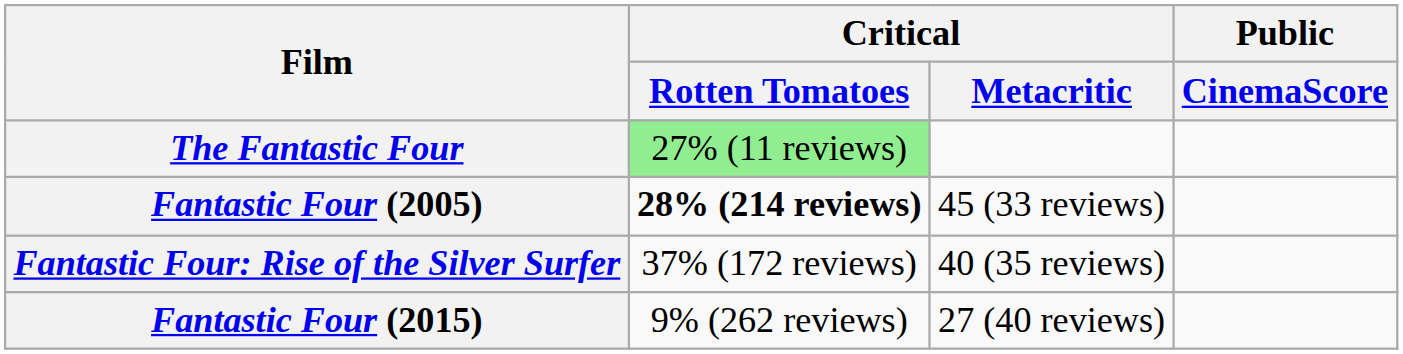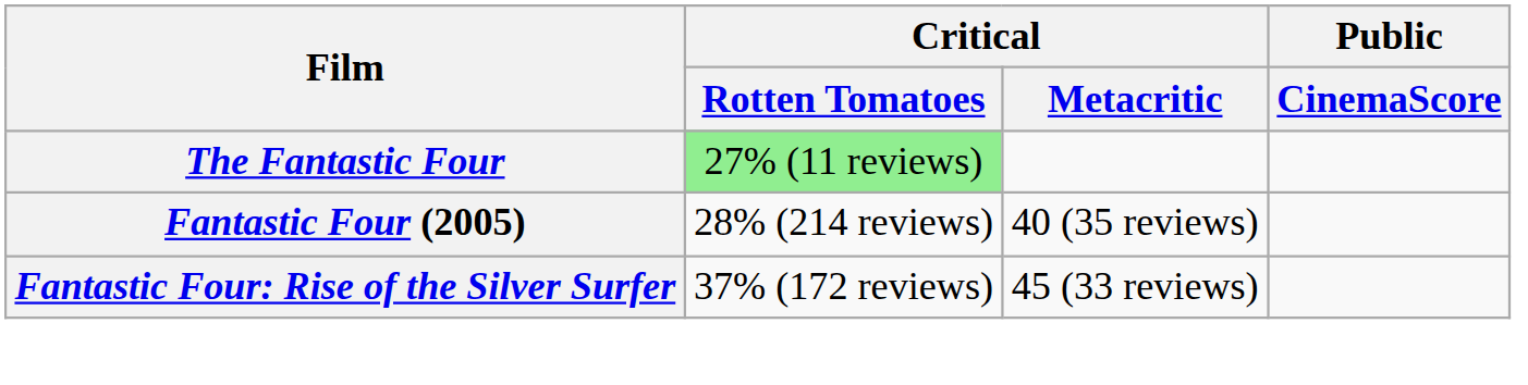 <table class="wikitable plainrowheaders sortable" style="text-align: center;">
 <tr>
 <th scope="col" rowspan="2">Film</th>
 <th scope="col" colspan="2">Critical</th>
 <th scope="col">Public</th>
 </tr>
 <tr>
 <th scope="col"><a href='#'>Rotten Tomatoes</a></th>
 <th scope="col"><a href='#'>Metacritic</a></th>
 <th scope="col" class="unsortable"><a href='#'>CinemaScore</a></th>
 </tr>
 <tr>
 <th scope="row"><em><a href='#'>The Fantastic Four</a></em></th>
 <td style="background: lightgreen;">27% (11 reviews)</td>
 <td></td>
 <td></td>
 </tr>
 <tr>
 <th scope="row"><em><a href='#'>Fantastic Four</a></em> (2005)</th>
-<td><strong>28% (214 reviews)</strong></td>
-<td>45 (33 reviews)</td>
+<td>28% (214 reviews)</td>
+<td>40 (35 reviews)</td>
 <td></td>
 </tr>
 <tr>
 <th scope="row"><em><a href='#'>Fantastic Four: Rise of the Silver Surfer</a></em></th>
 <td>37% (172 reviews)</td>
-<td>40 (35 reviews)</td>
-<td></td>
-</tr>
-<tr>
-<th scope="row"><em><a href='#'>Fantastic Four</a></em> (2015)</th>
-<td>9% (262 reviews)</td>
-<td>27 (40 reviews)</td>
+<td>45 (33 reviews)</td>
 <td></td>
 </tr>
 </table>
